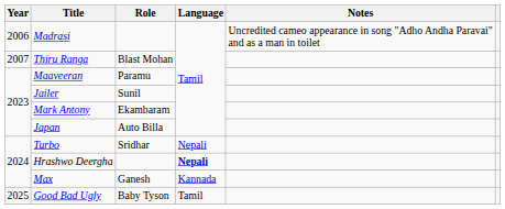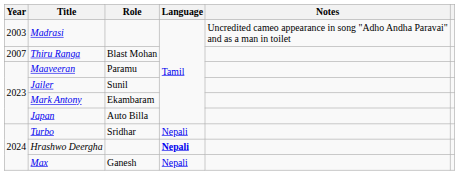 <table class="wikitable plainrowheaders sortable">
 <tr>
 <th>Year</th>
 <th>Title</th>
 <th>Role</th>
 <th>Language</th>
 <th class=unsortable scope="col">Notes</th>
 <th class=unsortable scope="col"></th>
 </tr>
 <tr>
-<td>2006</td>
+<td>2003</td>
 <td><em><a href='#'>Madrasi</a></em></td>
 <td></td>
 <td rowspan=6><a href='#'>Tamil</a></td>
 <td>Uncredited cameo appearance in song "Adho Andha Paravai" <br>and as a man in toilet</td>
 <td></td>
 </tr>
 <tr>
 <td>2007</td>
 <td><em><a href='#'>Thiru Ranga</a></em></td>
 <td>Blast Mohan</td>
 <td></td>
 <td></td>
 </tr>
 <tr>
 <td rowspan="4">2023</td>
 <td><em><a href='#'>Maaveeran</a></em></td>
 <td>Paramu</td>
 <td></td>
 <td></td>
 </tr>
 <tr>
 <td><em><a href='#'>Jailer</a></em></td>
 <td>Sunil</td>
 <td></td>
 <td></td>
 </tr>
 <tr>
 <td><em><a href='#'>Mark Antony</a></em></td>
 <td>Ekambaram</td>
 <td></td>
 <td></td>
 </tr>
 <tr>
 <td><em><a href='#'>Japan</a></em></td>
 <td>Auto Billa</td>
 <td></td>
 <td></td>
 </tr>
 <tr>
 <td rowspan="3">2024</td>
 <td><em><a href='#'>Turbo</a></em></td>
 <td>Sridhar</td>
 <td><a href='#'>Nepali</a></td>
 <td></td>
 <td></td>
 </tr>
 <tr>
 <td><em>Hrashwo Deergha</em></td>
 <td></td>
 <td><strong><a href='#'>Nepali</a></strong></td>
 <td></td>
 <td></td>
 </tr>
 <tr>
 <td><a href='#'><em>Max</em></a></td>
 <td>Ganesh</td>
-<td><a href='#'>Kannada</a></td>
-<td></td>
-<td></td>
-</tr>
-<tr>
-<td>2025</td>
-<td><em><a href='#'>Good Bad Ugly</a></em></td>
-<td>Baby Tyson</td>
-<td>Tamil</td>
+<td><a href='#'>Nepali</a></td>
 <td></td>
 <td></td>
 </tr>
 </table>
